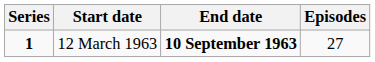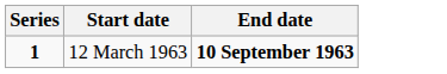 <table class="wikitable" style="text-align:center;">
 <tr>
 <th>Series</th>
 <th>Start date</th>
 <th>End date</th>
-<th>Episodes</th>
 </tr>
 <tr>
 <td><strong>1</strong></td>
 <td>12 March 1963</td>
 <td><strong>10 September 1963</strong></td>
-<td>27</td>
 </tr>
 </table>
